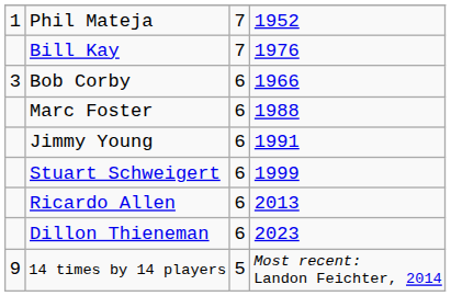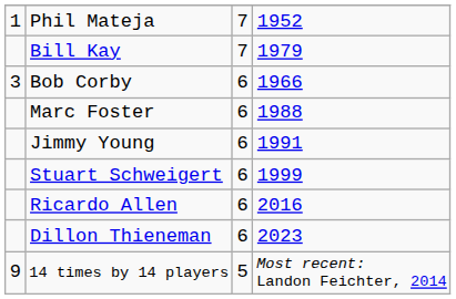 <table class="wikitable">
 <tr>
 </tr>
 <tr>
 <td>1</td>
 <td>Phil Mateja</td>
 <td>7</td>
 <td><a href='#'>1952</a></td>
 </tr>
 <tr>
 <td></td>
 <td><a href='#'>Bill Kay</a></td>
 <td>7</td>
-<td><a href='#'>1976</a></td>
+<td><a href='#'>1979</a></td>
 </tr>
 <tr>
 <td>3</td>
 <td>Bob Corby</td>
 <td>6</td>
 <td><a href='#'>1966</a></td>
 </tr>
 <tr>
 <td></td>
 <td>Marc Foster</td>
 <td>6</td>
 <td><a href='#'>1988</a></td>
 </tr>
 <tr>
 <td></td>
 <td>Jimmy Young</td>
 <td>6</td>
 <td><a href='#'>1991</a></td>
 </tr>
 <tr>
 <td></td>
 <td><a href='#'>Stuart Schweigert</a></td>
 <td>6</td>
 <td><a href='#'>1999</a></td>
 </tr>
 <tr>
 <td></td>
 <td><a href='#'>Ricardo Allen</a></td>
 <td>6</td>
-<td><a href='#'>2013</a></td>
+<td><a href='#'>2016</a></td>
 </tr>
 <tr>
 <td></td>
 <td><a href='#'>Dillon Thieneman</a></td>
 <td>6</td>
 <td><a href='#'>2023</a></td>
 </tr>
 <tr>
 <td>9</td>
 <td style="font-size:80%;">14 times by 14 players</td>
 <td>5</td>
 <td colspan=2 style="font-size:80%;"><em>Most recent:</em><br>Landon Feichter, <a href='#'>2014</a></td>
 </tr>
 </table>
